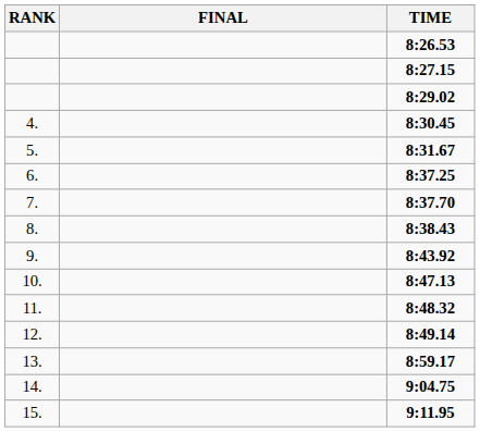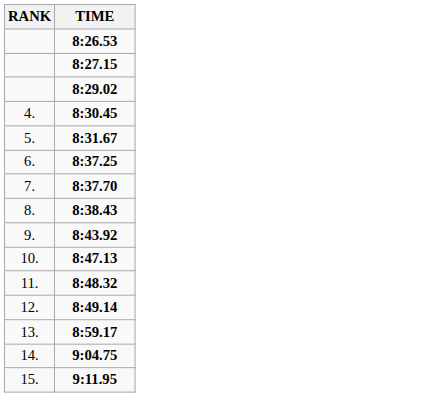 <table class="wikitable" style="border-collapse: collapse; font-size: 90%;">
 <tr>
 <th>RANK</th>
-<th style="width: 20em">FINAL</th>
 <th style="width: 5em">TIME</th>
 </tr>
 <tr>
 <td align="center"></td>
-<td></td>
 <td align="center"><strong>8:26.53</strong></td>
 </tr>
 <tr>
 <td align="center"></td>
-<td></td>
 <td align="center"><strong>8:27.15</strong></td>
 </tr>
 <tr>
 <td align="center"></td>
-<td></td>
 <td align="center"><strong>8:29.02</strong></td>
 </tr>
 <tr>
 <td align="center">4.</td>
-<td></td>
 <td align="center"><strong>8:30.45</strong></td>
 </tr>
 <tr>
 <td align="center">5.</td>
-<td></td>
 <td align="center"><strong>8:31.67</strong></td>
 </tr>
 <tr>
 <td align="center">6.</td>
-<td></td>
 <td align="center"><strong>8:37.25</strong></td>
 </tr>
 <tr>
 <td align="center">7.</td>
-<td></td>
 <td align="center"><strong>8:37.70</strong></td>
 </tr>
 <tr>
 <td align="center">8.</td>
-<td></td>
 <td align="center"><strong>8:38.43</strong></td>
 </tr>
 <tr>
 <td align="center">9.</td>
-<td></td>
 <td align="center"><strong>8:43.92</strong></td>
 </tr>
 <tr>
 <td align="center">10.</td>
-<td></td>
 <td align="center"><strong>8:47.13</strong></td>
 </tr>
 <tr>
 <td align="center">11.</td>
-<td></td>
 <td align="center"><strong>8:48.32</strong></td>
 </tr>
 <tr>
 <td align="center">12.</td>
-<td></td>
 <td align="center"><strong>8:49.14</strong></td>
 </tr>
 <tr>
 <td align="center">13.</td>
-<td></td>
 <td align="center"><strong>8:59.17</strong></td>
 </tr>
 <tr>
 <td align="center">14.</td>
-<td></td>
 <td align="center"><strong>9:04.75</strong></td>
 </tr>
 <tr>
 <td align="center">15.</td>
-<td></td>
 <td align="center"><strong>9:11.95</strong></td>
 </tr>
 </table>
